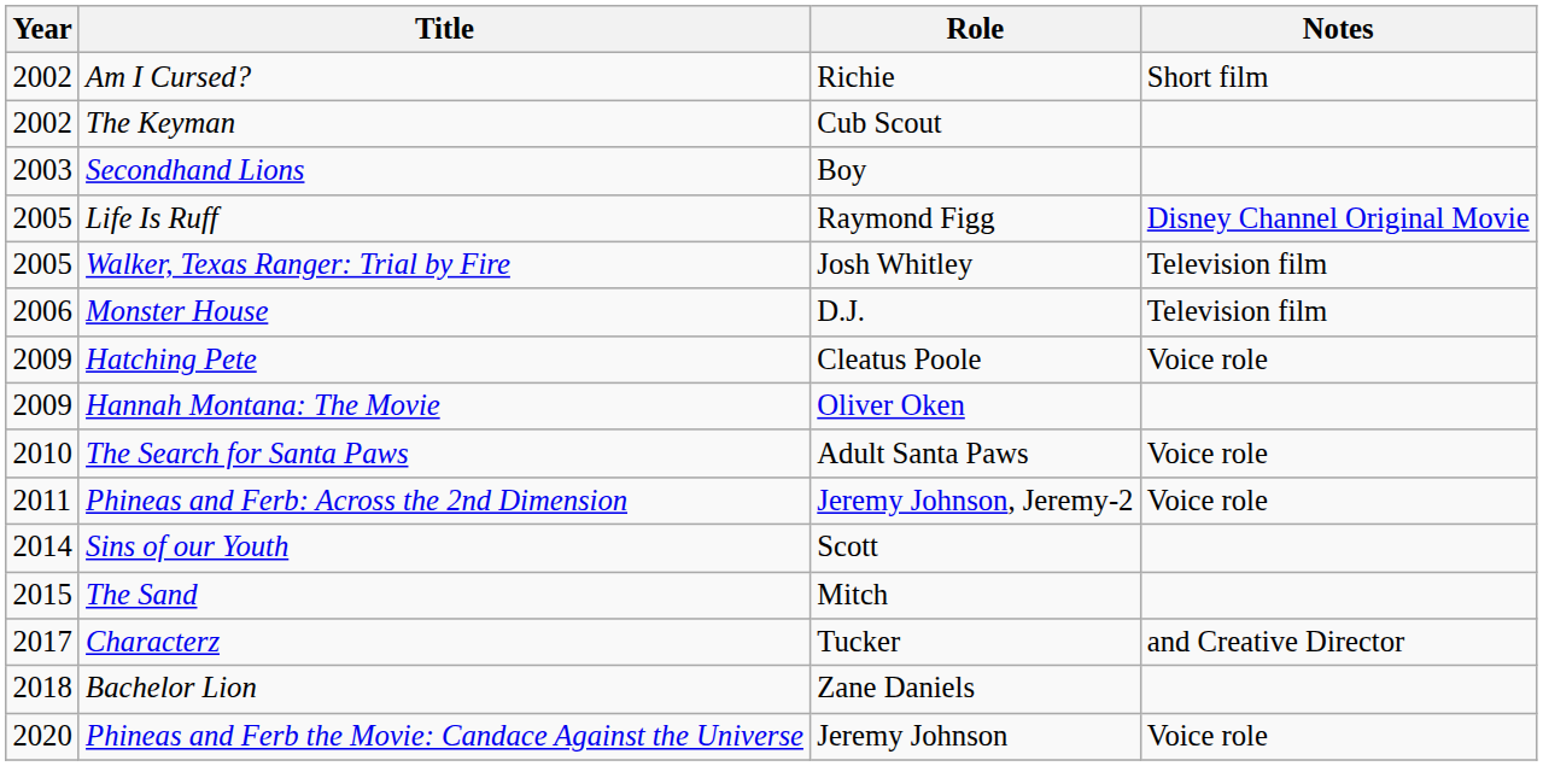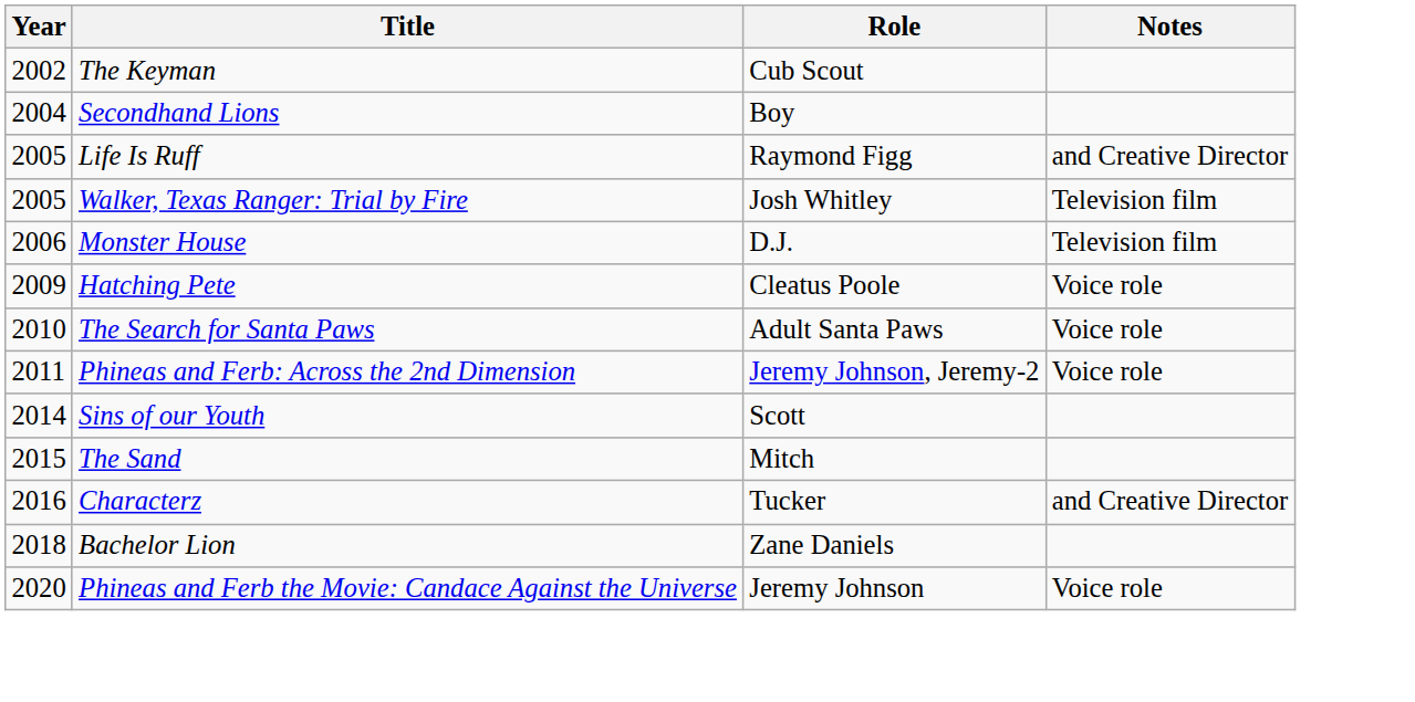 <table class="wikitable sortable">
 <tr>
 <th>Year</th>
 <th>Title</th>
 <th>Role</th>
 <th class="unsortable">Notes</th>
 </tr>
 <tr>
 <td>2002</td>
-<td><em>Am I Cursed?</em></td>
-<td>Richie</td>
-<td>Short film</td>
-</tr>
-<tr>
-<td>2002</td>
 <td><em>The Keyman</em></td>
 <td>Cub Scout</td>
 <td></td>
 </tr>
 <tr>
-<td>2003</td>
+<td>2004</td>
 <td><em><a href='#'>Secondhand Lions</a></em></td>
 <td>Boy</td>
 <td></td>
 </tr>
 <tr>
 <td>2005</td>
 <td><em>Life Is Ruff</em></td>
 <td>Raymond Figg</td>
-<td><a href='#'>Disney Channel Original Movie</a></td>
+<td>and Creative Director</td>
 </tr>
 <tr>
 <td>2005</td>
 <td><em><a href='#'>Walker, Texas Ranger: Trial by Fire</a></em></td>
 <td>Josh Whitley</td>
 <td>Television film</td>
 </tr>
 <tr>
 <td>2006</td>
 <td><em><a href='#'>Monster House</a></em></td>
 <td>D.J.</td>
 <td>Television film</td>
 </tr>
 <tr>
 <td>2009</td>
 <td><em><a href='#'>Hatching Pete</a></em></td>
 <td>Cleatus Poole</td>
 <td>Voice role</td>
-</tr>
-<tr>
-<td>2009</td>
-<td><em><a href='#'>Hannah Montana: The Movie</a></em></td>
-<td><a href='#'>Oliver Oken</a></td>
-<td></td>
 </tr>
 <tr>
 <td>2010</td>
 <td><em><a href='#'>The Search for Santa Paws</a></em></td>
 <td>Adult Santa Paws</td>
 <td>Voice role</td>
 </tr>
 <tr>
 <td>2011</td>
 <td><em><a href='#'>Phineas and Ferb: Across the 2nd Dimension</a></em></td>
 <td><a href='#'>Jeremy Johnson</a>, Jeremy-2</td>
 <td>Voice role</td>
 </tr>
 <tr>
 <td>2014</td>
 <td><em><a href='#'>Sins of our Youth</a></em></td>
 <td>Scott</td>
 <td></td>
 </tr>
 <tr>
 <td>2015</td>
 <td><em><a href='#'>The Sand</a></em></td>
 <td>Mitch</td>
 <td></td>
 </tr>
 <tr>
-<td>2017</td>
+<td>2016</td>
 <td><em><a href='#'>Characterz</a></em></td>
 <td>Tucker</td>
 <td>and Creative Director</td>
 </tr>
 <tr>
 <td>2018</td>
 <td><em>Bachelor Lion</em></td>
 <td>Zane Daniels</td>
 <td></td>
 </tr>
 <tr>
 <td>2020</td>
 <td><em><a href='#'>Phineas and Ferb the Movie: Candace Against the Universe</a></em></td>
 <td>Jeremy Johnson</td>
 <td>Voice role</td>
 </tr>
 </table>
